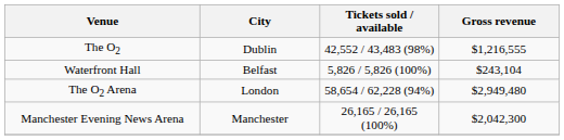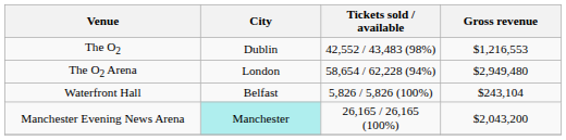 <table class="wikitable" style="text-align:center">
 <tr>
 <th style="width:250px;">Venue</th>
 <th style="width:150px;">City</th>
 <th style="width:150px;">Tickets sold / available</th>
 <th style="width:150px;">Gross revenue</th>
 </tr>
 <tr>
 <td>The O<sub>2</sub></td>
 <td>Dublin</td>
 <td>42,552 / 43,483 (98%)</td>
-<td>$1,216,555</td>
+<td>$1,216,553</td>
+</tr>
+<tr>
+<td>The O<sub>2</sub> Arena</td>
+<td>London</td>
+<td>58,654 / 62,228 (94%)</td>
+<td>$2,949,480</td>
 </tr>
 <tr>
 <td>Waterfront Hall</td>
 <td>Belfast</td>
 <td>5,826 / 5,826 (100%)</td>
 <td>$243,104</td>
 </tr>
 <tr>
-<td>The O<sub>2</sub> Arena</td>
-<td>London</td>
-<td>58,654 / 62,228 (94%)</td>
-<td>$2,949,480</td>
-</tr>
-<tr>
 <td>Manchester Evening News Arena</td>
-<td>Manchester</td>
+<td style="background: paleturquoise;">Manchester</td>
 <td>26,165 / 26,165 (100%)</td>
-<td>$2,042,300</td>
+<td>$2,043,200</td>
 </tr>
 <tr>
 </tr>
 </table>
